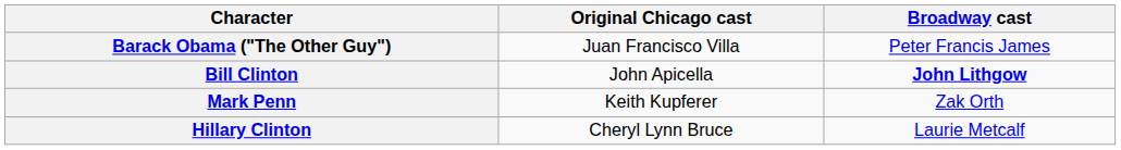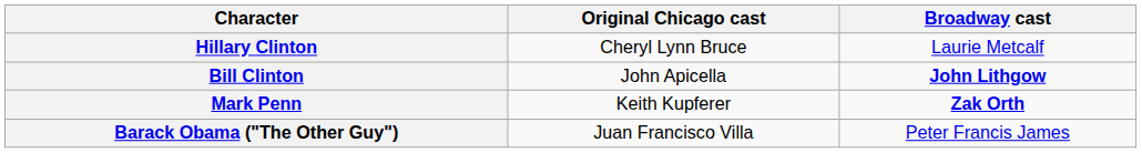 <table class="wikitable" width="80%">
 <tr>
 <th>Character</th>
 <th>Original Chicago cast</th>
 <th><a href='#'>Broadway</a> cast</th>
 </tr>
 <tr>
-<th><a href='#'>Barack Obama</a> ("The Other Guy")</th>
-<td style="text-align:center;">Juan Francisco Villa</td>
-<td style="text-align:center;"><a href='#'>Peter Francis James</a></td>
+<th><a href='#'>Hillary Clinton</a></th>
+<td style="text-align:center;">Cheryl Lynn Bruce</td>
+<td style="text-align:center;"><a href='#'>Laurie Metcalf</a></td>
 </tr>
 <tr>
 <th><a href='#'>Bill Clinton</a></th>
 <td style="text-align:center;">John Apicella</td>
 <td style="text-align:center;"><strong><a href='#'>John Lithgow</a></strong></td>
 </tr>
 <tr>
 <th><a href='#'>Mark Penn</a></th>
 <td style="text-align:center;">Keith Kupferer</td>
-<td style="text-align:center;"><a href='#'>Zak Orth</a></td>
+<td style="text-align:center;"><strong><a href='#'>Zak Orth</a></strong></td>
 </tr>
 <tr>
-<th><a href='#'>Hillary Clinton</a></th>
-<td style="text-align:center;">Cheryl Lynn Bruce</td>
-<td style="text-align:center;"><a href='#'>Laurie Metcalf</a></td>
+<th><a href='#'>Barack Obama</a> ("The Other Guy")</th>
+<td style="text-align:center;">Juan Francisco Villa</td>
+<td style="text-align:center;"><a href='#'>Peter Francis James</a></td>
 </tr>
 </table>
